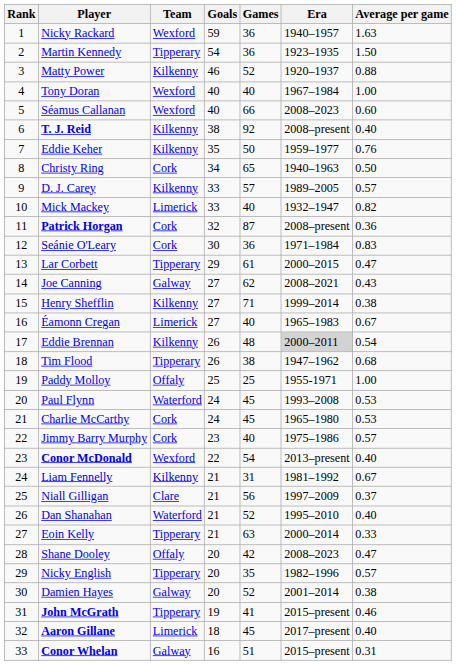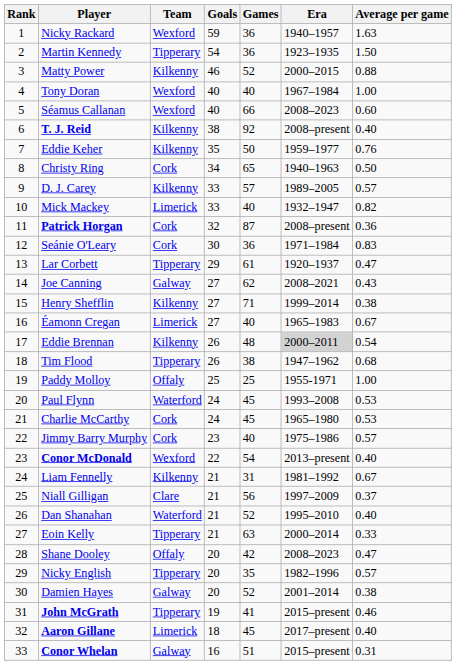 <table class="wikitable sortable">
 <tr>
 <th>Rank</th>
 <th>Player</th>
 <th>Team</th>
 <th>Goals</th>
 <th>Games</th>
 <th>Era</th>
 <th>Average per game</th>
 </tr>
 <tr>
 <td rowspan="1" align="center">1</td>
 <td style="text-align:left;"><a href='#'>Nicky Rackard</a></td>
 <td><a href='#'>Wexford</a></td>
 <td>59</td>
 <td>36</td>
 <td>1940–1957</td>
 <td>1.63</td>
 </tr>
 <tr>
 <td rowspan="1" align="center">2</td>
 <td><a href='#'>Martin Kennedy</a></td>
 <td><a href='#'>Tipperary</a></td>
 <td>54</td>
 <td>36</td>
 <td>1923–1935</td>
 <td>1.50</td>
 </tr>
 <tr>
 <td rowspan="1" align="center">3</td>
 <td><a href='#'>Matty Power</a></td>
 <td><a href='#'>Kilkenny</a></td>
 <td>46</td>
 <td>52</td>
-<td>1920–1937</td>
+<td>2000–2015</td>
 <td>0.88</td>
 </tr>
 <tr>
 <td rowspan="1" align="center">4</td>
 <td><a href='#'>Tony Doran</a></td>
 <td><a href='#'>Wexford</a></td>
 <td>40</td>
 <td>40</td>
 <td>1967–1984</td>
 <td>1.00</td>
 </tr>
 <tr>
 <td rowspan="1" align="center">5</td>
 <td><a href='#'>Séamus Callanan</a></td>
 <td><a href='#'>Wexford</a></td>
 <td>40</td>
 <td>66</td>
 <td>2008–2023</td>
 <td>0.60</td>
 </tr>
 <tr>
 <td rowspan="1" align="center">6</td>
 <td style="text-align:left;"><strong><a href='#'>T. J. Reid</a></strong></td>
 <td><a href='#'>Kilkenny</a></td>
 <td>38</td>
 <td>92</td>
 <td>2008–present</td>
 <td>0.40</td>
 </tr>
 <tr>
 <td rowspan="1" align="center">7</td>
 <td style="text-align:left;"><a href='#'>Eddie Keher</a></td>
 <td><a href='#'>Kilkenny</a></td>
 <td>35</td>
 <td>50</td>
 <td>1959–1977</td>
 <td>0.76</td>
 </tr>
 <tr>
 <td rowspan="1" align="center">8</td>
 <td><a href='#'>Christy Ring</a></td>
 <td><a href='#'>Cork</a></td>
 <td>34</td>
 <td>65</td>
 <td>1940–1963</td>
 <td>0.50</td>
 </tr>
 <tr>
 <td rowspan="1" align="center">9</td>
 <td><a href='#'>D. J. Carey</a></td>
 <td><a href='#'>Kilkenny</a></td>
 <td>33</td>
 <td>57</td>
 <td>1989–2005</td>
 <td>0.57</td>
 </tr>
 <tr>
 <td rowspan="1" align="center">10</td>
 <td><a href='#'>Mick Mackey</a></td>
 <td><a href='#'>Limerick</a></td>
 <td>33</td>
 <td>40</td>
 <td>1932–1947</td>
 <td>0.82</td>
 </tr>
 <tr>
 <td rowspan="1" align="center">11</td>
 <td style="text-align:left;"><strong><a href='#'>Patrick Horgan</a></strong></td>
 <td><a href='#'>Cork</a></td>
 <td>32</td>
 <td>87</td>
 <td>2008–present</td>
 <td>0.36</td>
 </tr>
 <tr>
 <td rowspan="1" align="center">12</td>
 <td style="text-align:left;"><a href='#'>Seánie O'Leary</a></td>
 <td><a href='#'>Cork</a></td>
 <td>30</td>
 <td>36</td>
 <td>1971–1984</td>
 <td>0.83</td>
 </tr>
 <tr>
 <td rowspan="1" align="center">13</td>
 <td style="text-align: left;"><a href='#'>Lar Corbett</a></td>
 <td><a href='#'>Tipperary</a></td>
 <td>29</td>
 <td>61</td>
-<td>2000–2015</td>
+<td>1920–1937</td>
 <td>0.47</td>
 </tr>
 <tr>
 <td rowspan="1" align="center">14</td>
 <td style="text-align:left;"><a href='#'>Joe Canning</a></td>
 <td><a href='#'>Galway</a></td>
 <td>27</td>
 <td>62</td>
 <td>2008–2021</td>
 <td>0.43</td>
 </tr>
 <tr>
 <td rowspan="1" align="center">15</td>
 <td style="text-align:left;"><a href='#'>Henry Shefflin</a></td>
 <td><a href='#'>Kilkenny</a></td>
 <td>27</td>
 <td>71</td>
 <td>1999–2014</td>
 <td>0.38</td>
 </tr>
 <tr>
 <td rowspan="1" align="center">16</td>
 <td><a href='#'>Éamonn Cregan</a></td>
 <td><a href='#'>Limerick</a></td>
 <td>27</td>
 <td>40</td>
 <td>1965–1983</td>
 <td>0.67</td>
 </tr>
 <tr>
 <td rowspan="1" align="center">17</td>
 <td><a href='#'>Eddie Brennan</a></td>
 <td><a href='#'>Kilkenny</a></td>
 <td>26</td>
 <td>48</td>
 <td style="background: lightgrey;">2000–2011</td>
 <td>0.54</td>
 </tr>
 <tr>
 <td rowspan="1" align="center">18</td>
 <td><a href='#'>Tim Flood</a></td>
 <td><a href='#'>Tipperary</a></td>
 <td>26</td>
 <td>38</td>
 <td>1947–1962</td>
 <td>0.68</td>
 </tr>
 <tr>
 <td rowspan="1" align="center">19</td>
 <td style="text-align: left;"><a href='#'>Paddy Molloy</a></td>
 <td><a href='#'>Offaly</a></td>
 <td>25</td>
 <td>25</td>
 <td>1955-1971</td>
 <td>1.00</td>
 </tr>
 <tr>
 <td rowspan="1" align="center">20</td>
 <td style="text-align:left;"><a href='#'>Paul Flynn</a></td>
 <td><a href='#'>Waterford</a></td>
 <td>24</td>
 <td>45</td>
 <td>1993–2008</td>
 <td>0.53</td>
 </tr>
 <tr>
 <td rowspan="1" align="center">21</td>
 <td style="text-align:left;"><a href='#'>Charlie McCarthy</a></td>
 <td><a href='#'>Cork</a></td>
 <td>24</td>
 <td>45</td>
 <td>1965–1980</td>
 <td>0.53</td>
 </tr>
 <tr>
 <td rowspan="1" align="center">22</td>
 <td><a href='#'>Jimmy Barry Murphy</a></td>
 <td><a href='#'>Cork</a></td>
 <td>23</td>
 <td>40</td>
 <td>1975–1986</td>
 <td>0.57</td>
 </tr>
 <tr>
 <td rowspan="1" align="center">23</td>
 <td style="text-align:left;"><strong><a href='#'>Conor McDonald</a></strong></td>
 <td><a href='#'>Wexford</a></td>
 <td>22</td>
 <td>54</td>
 <td>2013–present</td>
 <td>0.40</td>
 </tr>
 <tr>
 <td rowspan="1" align="center">24</td>
 <td style="text-align:left;"><a href='#'>Liam Fennelly</a></td>
 <td><a href='#'>Kilkenny</a></td>
 <td>21</td>
 <td>31</td>
 <td>1981–1992</td>
 <td>0.67</td>
 </tr>
 <tr>
 <td rowspan="1" align="center">25</td>
 <td style="text-align:left;"><a href='#'>Niall Gilligan</a></td>
 <td><a href='#'>Clare</a></td>
 <td>21</td>
 <td>56</td>
 <td>1997–2009</td>
 <td>0.37</td>
 </tr>
 <tr>
 <td rowspan="1" align="center">26</td>
 <td><a href='#'>Dan Shanahan</a></td>
 <td><a href='#'>Waterford</a></td>
 <td>21</td>
 <td>52</td>
 <td>1995–2010</td>
 <td>0.40</td>
 </tr>
 <tr>
 <td rowspan="1" align="center">27</td>
 <td style="text-align:left;"><a href='#'>Eoin Kelly</a></td>
 <td><a href='#'>Tipperary</a></td>
 <td>21</td>
 <td>63</td>
 <td>2000–2014</td>
 <td>0.33</td>
 </tr>
 <tr>
 <td rowspan="1" align="center">28</td>
 <td style="text-align:left;"><a href='#'>Shane Dooley</a></td>
 <td><a href='#'>Offaly</a></td>
 <td>20</td>
 <td>42</td>
 <td>2008–2023</td>
 <td>0.47</td>
 </tr>
 <tr>
 <td rowspan="1" align="center">29</td>
 <td><a href='#'>Nicky English</a></td>
 <td><a href='#'>Tipperary</a></td>
 <td>20</td>
 <td>35</td>
 <td>1982–1996</td>
 <td>0.57</td>
 </tr>
 <tr>
 <td rowspan="1" align="center">30</td>
 <td><a href='#'>Damien Hayes</a></td>
 <td><a href='#'>Galway</a></td>
 <td>20</td>
 <td>52</td>
 <td>2001–2014</td>
 <td>0.38</td>
 </tr>
 <tr>
 <td rowspan="1" align="center">31</td>
 <td style="text-align: left;"><a href='#'><strong>John McGrath</strong></a></td>
 <td><a href='#'>Tipperary</a></td>
 <td>19</td>
 <td>41</td>
 <td>2015–present</td>
 <td>0.46</td>
 </tr>
 <tr>
 <td rowspan="1" align="center">32</td>
 <td><strong><a href='#'>Aaron Gillane</a></strong></td>
 <td><a href='#'>Limerick</a></td>
 <td>18</td>
 <td>45</td>
 <td>2017–present</td>
 <td>0.40</td>
 </tr>
 <tr>
 <td rowspan="1" align="center">33</td>
 <td style="text-align: left;"><strong><a href='#'>Conor Whelan</a></strong></td>
 <td><a href='#'>Galway</a></td>
 <td>16</td>
 <td>51</td>
 <td>2015–present</td>
 <td>0.31</td>
 </tr>
 </table>
